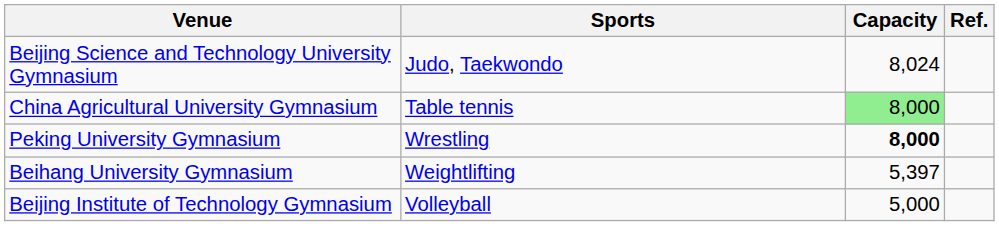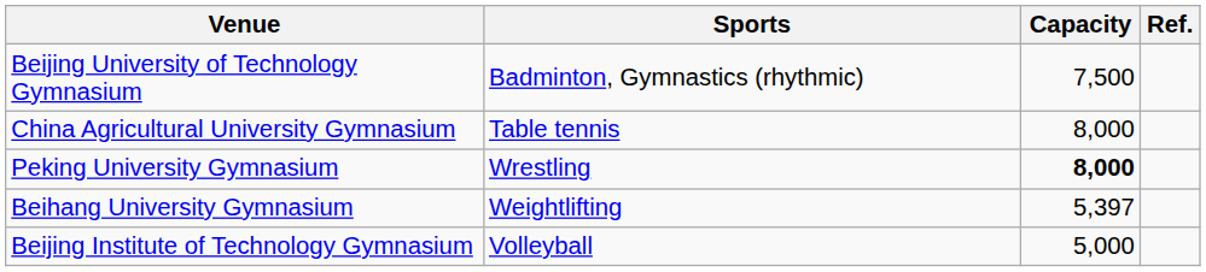 <table class="wikitable sortable" width=780px>
 <tr>
 <th width=40%>Venue</th>
 <th class="unsortable" width=45%>Sports</th>
 <th width=10%>Capacity</th>
 <th class="unsortable">Ref.</th>
 </tr>
 <tr>
-<td><a href='#'>Beijing Science and Technology University Gymnasium</a></td>
-<td><a href='#'>Judo</a>, <a href='#'>Taekwondo</a></td>
-<td align="right">8,024</td>
+<td><a href='#'>Beijing University of Technology Gymnasium</a></td>
+<td><a href='#'>Badminton</a>, Gymnastics (rhythmic)</td>
+<td align="right">7,500</td>
 <td align=center></td>
 </tr>
 <tr>
 <td><a href='#'>China Agricultural University Gymnasium</a></td>
 <td><a href='#'>Table tennis</a></td>
-<td align="right" style="background: lightgreen;">8,000</td>
+<td align="right">8,000</td>
 <td align=center></td>
 </tr>
 <tr>
 <td><a href='#'>Peking University Gymnasium</a></td>
 <td><a href='#'>Wrestling</a></td>
 <td align="right"><strong>8,000</strong></td>
 <td align=center></td>
 </tr>
 <tr>
 <td><a href='#'>Beihang University Gymnasium</a></td>
 <td><a href='#'>Weightlifting</a></td>
 <td align="right">5,397</td>
 <td align=center></td>
 </tr>
 <tr>
 <td><a href='#'>Beijing Institute of Technology Gymnasium</a></td>
 <td><a href='#'>Volleyball</a></td>
 <td align="right">5,000</td>
 <td align=center></td>
 </tr>
 </table>
